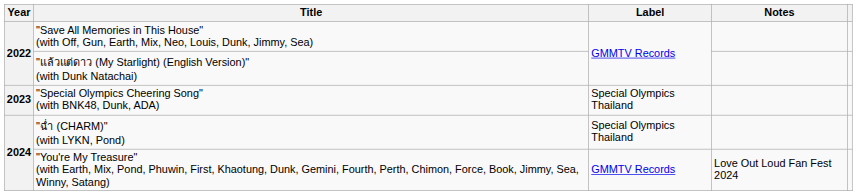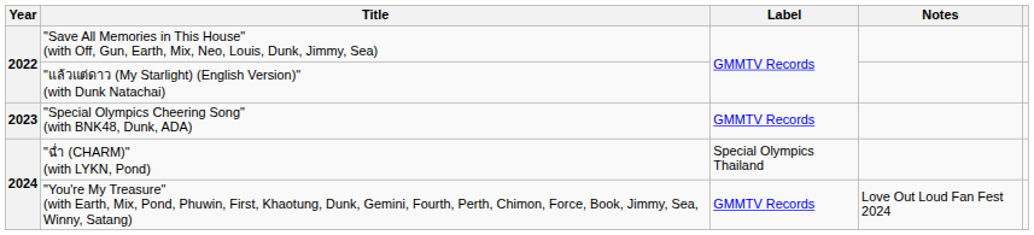 <table class="wikitable sortable plainrowheaders">
 <tr>
 <th scope="col">Year</th>
 <th scope="col">Title</th>
 <th scope="col">Label</th>
 <th scope="col" class="unsortable">Notes</th>
 <th scope="col" class="unsortable"></th>
 </tr>
 <tr>
 <th rowspan="2">2022</th>
 <td>"Save All Memories in This House"<br><span> (with Off, Gun, Earth, Mix, Neo, Louis, Dunk, Jimmy, Sea)</span></td>
 <td rowspan="2"><a href='#'>GMMTV Records</a></td>
 <td></td>
 <td></td>
 </tr>
 <tr>
 <td>"แล้วแต่ดาว (My Starlight) (English Version)"<br><span> (with Dunk Natachai)</span></td>
 <td></td>
 <td></td>
 </tr>
 <tr>
 <th>2023</th>
 <td>"Special Olympics Cheering Song"<br><span> (with BNK48, Dunk, ADA)</span></td>
-<td>Special Olympics Thailand</td>
+<td><a href='#'>GMMTV Records</a></td>
 <td></td>
 <td></td>
 </tr>
 <tr>
 <th rowspan="2">2024</th>
 <td>"ฉ่ำ (CHARM)"<br><span> (with LYKN, Pond)</span></td>
 <td>Special Olympics Thailand</td>
 <td></td>
 <td></td>
 </tr>
 <tr>
 <td>"You're My Treasure"<br><span>(with Earth, Mix, Pond, Phuwin, First, Khaotung, Dunk, Gemini, Fourth, Perth, Chimon, Force, Book, Jimmy, Sea, Winny, Satang)</span></td>
 <td><a href='#'>GMMTV Records</a></td>
 <td>Love Out Loud Fan Fest 2024</td>
 <td></td>
 </tr>
 </table>
